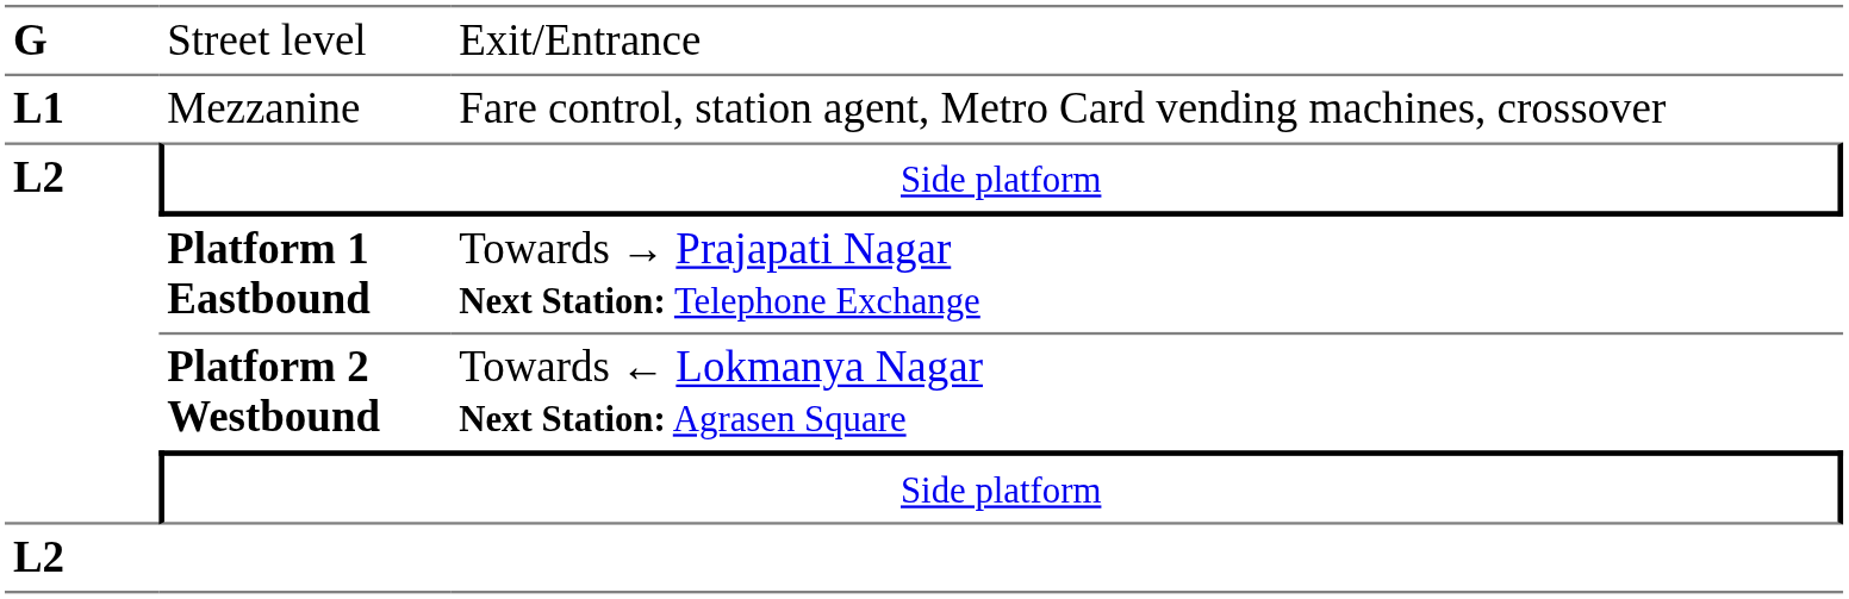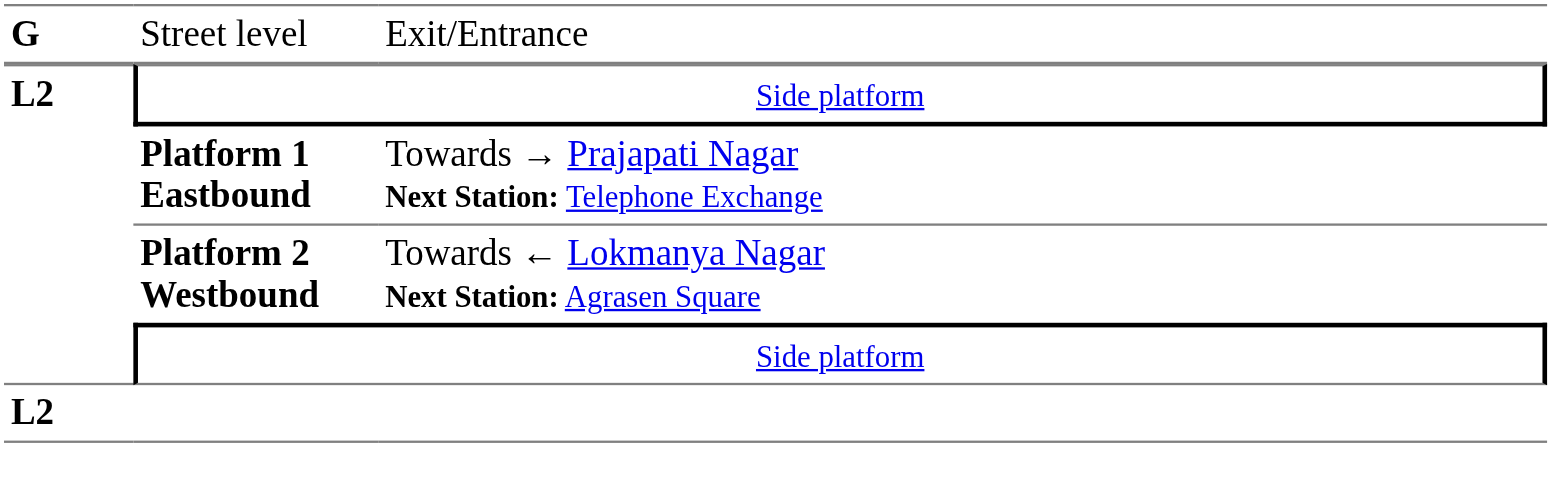 <table table border=0 cellspacing=0 cellpadding=3>
 <tr>
 <td style="border-bottom:solid 1px gray;border-top:solid 1px gray;" width=50 valign=top><strong>G</strong></td>
 <td style="border-top:solid 1px gray;border-bottom:solid 1px gray;" width=100 valign=top>Street level</td>
 <td style="border-top:solid 1px gray;border-bottom:solid 1px gray;" width=500 valign=top>Exit/Entrance</td>
-</tr>
-<tr>
-<td valign=top><strong>L1</strong></td>
-<td valign=top>Mezzanine</td>
-<td valign=top>Fare control, station agent, Metro Card vending machines, crossover<br></td>
 </tr>
 <tr>
 <td style="border-top:solid 1px gray;border-bottom:solid 1px gray;" width=50 rowspan=4 valign=top><strong>L2</strong></td>
 <td style="border-top:solid 1px gray;border-right:solid 2px black;border-left:solid 2px black;border-bottom:solid 2px black;text-align:center;" colspan=2><small><a href='#'>Side platform</a></small></td>
 </tr>
 <tr>
 <td style="border-bottom:solid 1px gray;" width=100><span><strong>Platform 1</strong><br><strong>Eastbound</strong></span></td>
 <td style="border-bottom:solid 1px gray;" width=500>Towards → <a href='#'>Prajapati Nagar</a><br><small><strong>Next Station:</strong> <a href='#'>Telephone Exchange</a></small></td>
 </tr>
 <tr>
 <td><span><strong>Platform 2</strong><br><strong>Westbound</strong></span></td>
 <td>Towards ← <a href='#'>Lokmanya Nagar</a><br><small><strong>Next Station:</strong> <a href='#'>Agrasen Square</a></small></td>
 </tr>
 <tr>
 <td style="border-top:solid 2px black;border-right:solid 2px black;border-left:solid 2px black;border-bottom:solid 1px gray;" colspan=2  align=center><small><a href='#'>Side platform</a></small></td>
 </tr>
 <tr>
 <td style="border-bottom:solid 1px gray;" width=50 rowspan=2 valign=top><strong>L2</strong></td>
 <td style="border-bottom:solid 1px gray;" width=100></td>
 <td style="border-bottom:solid 1px gray;" width=500></td>
 </tr>
 <tr>
 </tr>
 </table>
